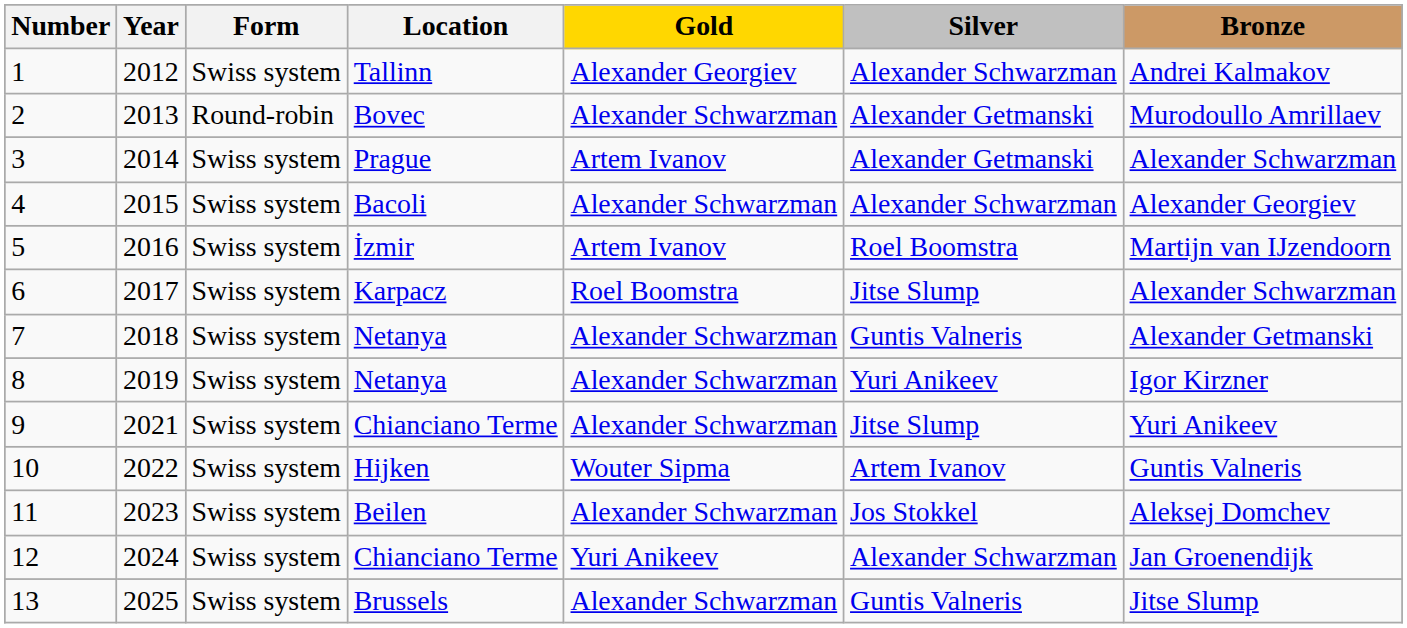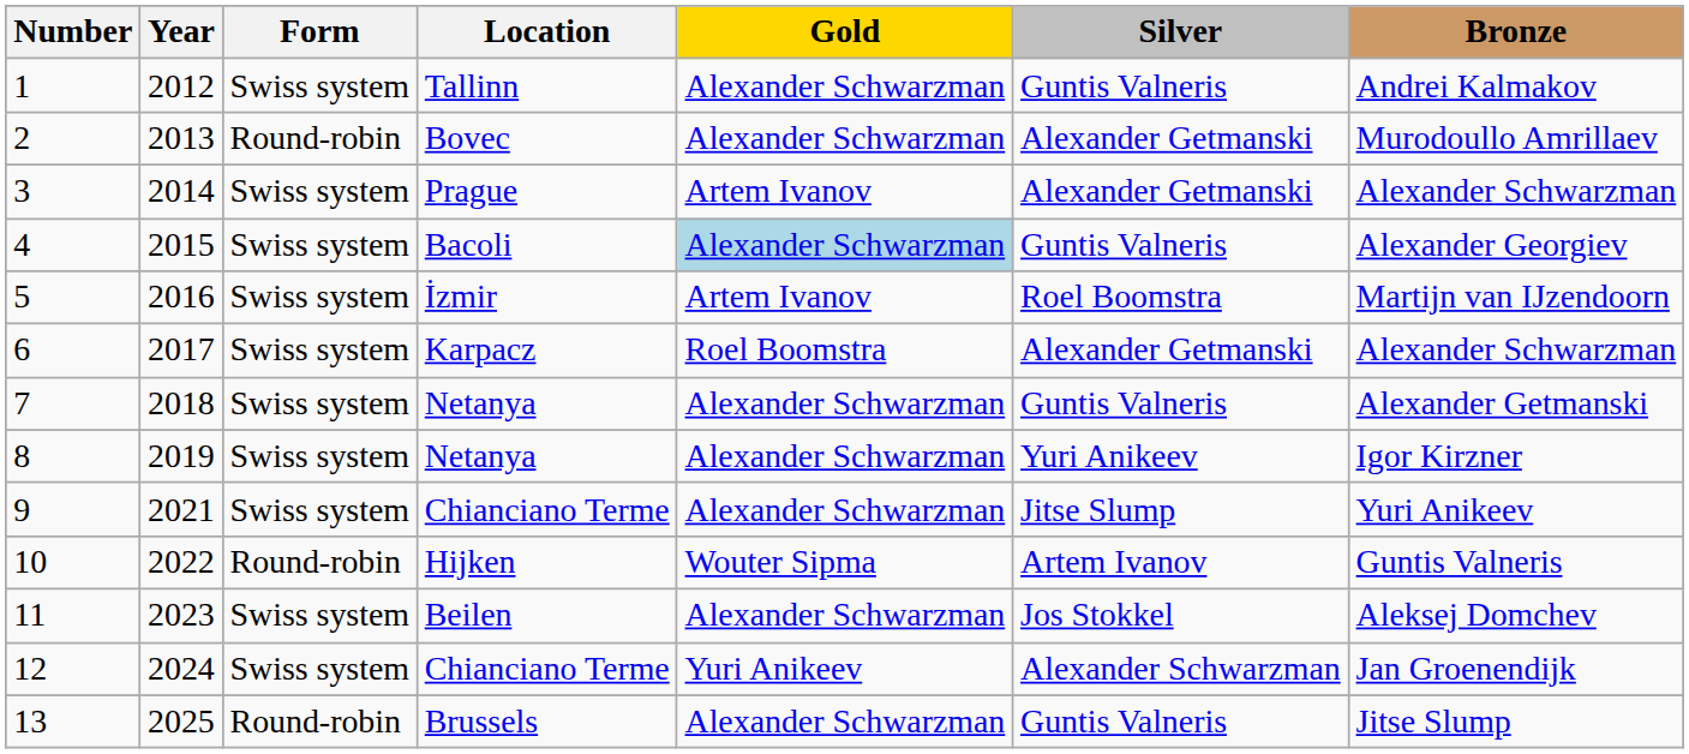 <table class="wikitable">
 <tr>
 <th>Number</th>
 <th>Year</th>
 <th>Form</th>
 <th>Location</th>
 <th style="background-color:gold;">Gold</th>
 <th style="background-color:silver;">Silver</th>
 <th style="background-color:#cc9966;">Bronze</th>
 </tr>
 <tr>
 <td>1</td>
 <td>2012</td>
 <td>Swiss system</td>
 <td> <a href='#'>Tallinn</a></td>
-<td> <a href='#'>Alexander Georgiev</a></td>
 <td> <a href='#'>Alexander Schwarzman</a></td>
+<td> <a href='#'>Guntis Valneris</a></td>
 <td> <a href='#'>Andrei Kalmakov</a></td>
 </tr>
 <tr>
 <td>2</td>
 <td>2013</td>
 <td>Round-robin</td>
 <td> <a href='#'>Bovec</a></td>
 <td> <a href='#'>Alexander Schwarzman</a></td>
 <td> <a href='#'>Alexander Getmanski</a></td>
 <td> <a href='#'>Murodoullo Amrillaev</a></td>
 </tr>
 <tr>
 <td>3</td>
 <td>2014</td>
 <td>Swiss system</td>
 <td> <a href='#'>Prague</a></td>
 <td> <a href='#'>Artem Ivanov</a></td>
 <td> <a href='#'>Alexander Getmanski</a></td>
 <td> <a href='#'>Alexander Schwarzman</a></td>
 </tr>
 <tr>
 <td>4</td>
 <td>2015</td>
 <td>Swiss system</td>
 <td> <a href='#'>Bacoli</a></td>
-<td> <a href='#'>Alexander Schwarzman</a></td>
-<td> <a href='#'>Alexander Schwarzman</a></td>
+<td style="background: lightblue;"> <a href='#'>Alexander Schwarzman</a></td>
+<td> <a href='#'>Guntis Valneris</a></td>
 <td> <a href='#'>Alexander Georgiev</a></td>
 </tr>
 <tr>
 <td>5</td>
 <td>2016</td>
 <td>Swiss system</td>
 <td> <a href='#'>İzmir</a></td>
 <td> <a href='#'>Artem Ivanov</a></td>
 <td> <a href='#'>Roel Boomstra</a></td>
 <td> <a href='#'>Martijn van IJzendoorn</a></td>
 </tr>
 <tr>
 <td>6</td>
 <td>2017</td>
 <td>Swiss system</td>
 <td> <a href='#'>Karpacz</a></td>
 <td> <a href='#'>Roel Boomstra</a></td>
-<td> <a href='#'>Jitse Slump</a></td>
+<td> <a href='#'>Alexander Getmanski</a></td>
 <td> <a href='#'>Alexander Schwarzman</a></td>
 </tr>
 <tr>
 <td>7</td>
 <td>2018</td>
 <td>Swiss system</td>
 <td> <a href='#'>Netanya</a></td>
 <td> <a href='#'>Alexander Schwarzman</a></td>
 <td> <a href='#'>Guntis Valneris</a></td>
 <td> <a href='#'>Alexander Getmanski</a></td>
 </tr>
 <tr>
 <td>8</td>
 <td>2019</td>
 <td>Swiss system</td>
 <td> <a href='#'>Netanya</a></td>
 <td> <a href='#'>Alexander Schwarzman</a></td>
 <td> <a href='#'>Yuri Anikeev</a></td>
 <td> <a href='#'>Igor Kirzner</a></td>
 </tr>
 <tr>
 <td>9</td>
 <td>2021</td>
 <td>Swiss system</td>
 <td> <a href='#'>Chianciano Terme</a></td>
 <td> <a href='#'>Alexander Schwarzman</a></td>
 <td> <a href='#'>Jitse Slump</a></td>
 <td> <a href='#'>Yuri Anikeev</a></td>
 </tr>
 <tr>
 <td>10</td>
 <td>2022</td>
-<td>Swiss system</td>
+<td>Round-robin</td>
 <td> <a href='#'>Hijken</a></td>
 <td> <a href='#'>Wouter Sipma</a></td>
 <td> <a href='#'>Artem Ivanov</a></td>
 <td> <a href='#'>Guntis Valneris</a></td>
 </tr>
 <tr>
 <td>11</td>
 <td>2023</td>
 <td>Swiss system</td>
 <td> <a href='#'>Beilen</a></td>
 <td> <a href='#'>Alexander Schwarzman</a></td>
 <td> <a href='#'>Jos Stokkel</a></td>
 <td> <a href='#'>Aleksej Domchev</a></td>
 </tr>
 <tr>
 <td>12</td>
 <td>2024</td>
 <td>Swiss system</td>
 <td> <a href='#'>Chianciano Terme</a></td>
 <td> <a href='#'>Yuri Anikeev</a></td>
 <td> <a href='#'>Alexander Schwarzman</a></td>
 <td> <a href='#'>Jan Groenendijk</a></td>
 </tr>
 <tr>
 <td>13</td>
 <td>2025</td>
-<td>Swiss system</td>
+<td>Round-robin</td>
 <td> <a href='#'>Brussels</a></td>
 <td> <a href='#'>Alexander Schwarzman</a></td>
 <td> <a href='#'>Guntis Valneris</a></td>
 <td> <a href='#'>Jitse Slump</a></td>
 </tr>
 </table>
